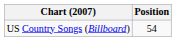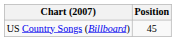 <table class="wikitable sortable">
 <tr>
 <th scope="col">Chart (2007)</th>
 <th scope="col">Position</th>
 </tr>
 <tr>
 <td>US <a href='#'>Country Songs</a> (<em><a href='#'>Billboard</a></em>)</td>
-<td align="center">54</td>
+<td align="center">45</td>
 </tr>
 </table>
